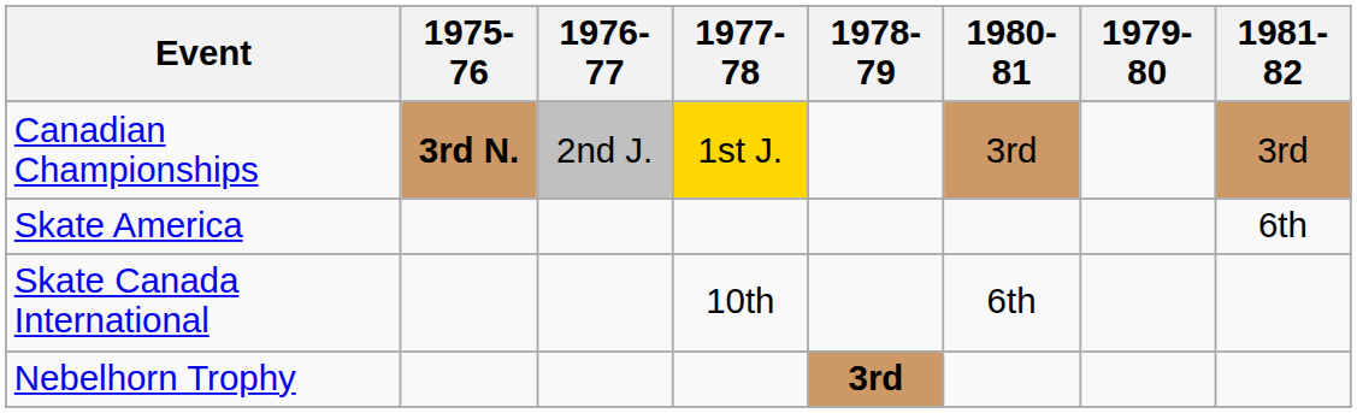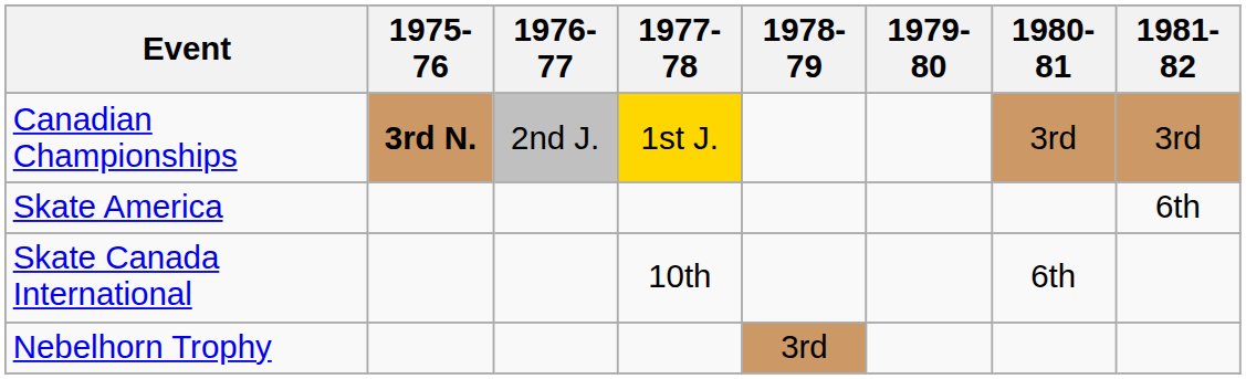 <table class="wikitable">
 <tr>
 <th>Event</th>
 <th>1975-76</th>
 <th>1976-77</th>
 <th>1977-78</th>
 <th>1978-79</th>
+<th>1979-80</th>
 <th>1980-81</th>
-<th>1979-80</th>
 <th>1981-82</th>
 </tr>
 <tr>
 <td><a href='#'>Canadian Championships</a></td>
 <td style="text-align:center; background:#c96;"><strong>3rd N.</strong></td>
 <td style="text-align:center; background:silver;">2nd J.</td>
 <td style="text-align:center; background:gold;">1st J.</td>
 <td></td>
+<td></td>
 <td style="text-align:center; background:#c96;">3rd</td>
-<td></td>
 <td style="text-align:center; background:#c96;">3rd</td>
 </tr>
 <tr>
 <td><a href='#'>Skate America</a></td>
 <td></td>
 <td></td>
 <td></td>
 <td></td>
 <td></td>
 <td></td>
 <td style="text-align:center;">6th</td>
 </tr>
 <tr>
 <td><a href='#'>Skate Canada International</a></td>
 <td></td>
 <td></td>
 <td style="text-align:center;">10th</td>
 <td></td>
+<td></td>
 <td style="text-align:center;">6th</td>
-<td></td>
 <td></td>
 </tr>
 <tr>
 <td><a href='#'>Nebelhorn Trophy</a></td>
 <td></td>
 <td></td>
 <td></td>
-<td style="text-align:center; background:#c96;"><strong>3rd</strong></td>
+<td style="text-align:center; background:#c96;">3rd</td>
 <td></td>
 <td></td>
 <td></td>
 </tr>
 </table>
